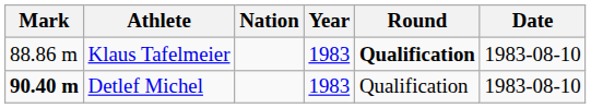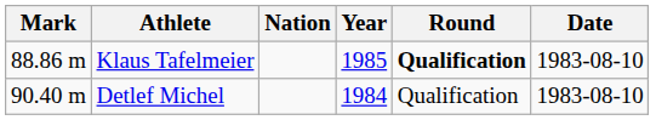 <table class="wikitable sortable">
 <tr>
 <th>Mark</th>
 <th>Athlete</th>
 <th>Nation</th>
 <th>Year</th>
 <th>Round</th>
 <th>Date</th>
 </tr>
 <tr>
 <td>88.86 m</td>
 <td align="left"><a href='#'>Klaus Tafelmeier</a></td>
 <td align="left"></td>
-<td><a href='#'>1983</a></td>
+<td><a href='#'>1985</a></td>
 <td><strong>Qualification</strong></td>
 <td>1983-08-10</td>
 </tr>
 <tr>
-<td><strong>90.40 m</strong></td>
+<td>90.40 m</td>
 <td align="left"><a href='#'>Detlef Michel</a></td>
 <td align="left"></td>
-<td><a href='#'>1983</a></td>
+<td><a href='#'>1984</a></td>
 <td>Qualification</td>
 <td>1983-08-10</td>
 </tr>
 </table>
